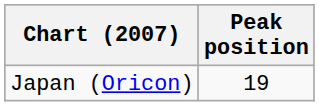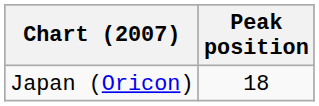 <table class="wikitable sortable plainrowheaders">
 <tr>
 <th scope="col">Chart (2007)</th>
 <th scope="col">Peak<br>position</th>
 </tr>
 <tr>
 <td>Japan (<a href='#'>Oricon</a>)</td>
-<td style="text-align:center;">19</td>
+<td style="text-align:center;">18</td>
 </tr>
 </table>
